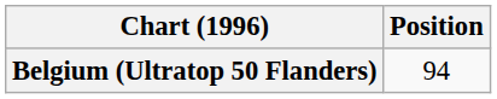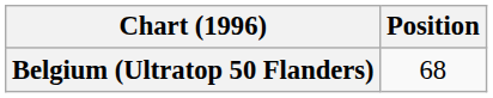 <table class="wikitable plainrowheaders" style="text-align:center">
 <tr>
 <th>Chart (1996)</th>
 <th>Position</th>
 </tr>
 <tr>
 <th scope="row">Belgium (Ultratop 50 Flanders)</th>
-<td>94</td>
+<td>68</td>
 </tr>
 </table>
